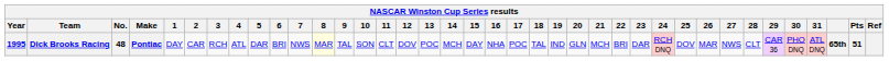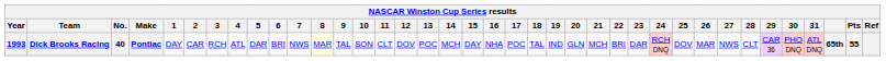 <table class="wikitable" style="text-align:center; font-size:75%">
 <tr>
 <th colspan=45><a href='#'>NASCAR Winston Cup Series</a> results</th>
 </tr>
 <tr>
 <th>Year</th>
 <th>Team</th>
 <th>No.</th>
 <th>Make</th>
 <th>1</th>
 <th>2</th>
 <th>3</th>
 <th>4</th>
 <th>5</th>
 <th>6</th>
 <th>7</th>
 <th>8</th>
 <th>9</th>
 <th>10</th>
 <th>11</th>
 <th>12</th>
 <th>13</th>
 <th>14</th>
 <th>15</th>
 <th>16</th>
 <th>17</th>
 <th>18</th>
 <th>19</th>
 <th>20</th>
 <th>21</th>
 <th>22</th>
 <th>23</th>
 <th>24</th>
 <th>25</th>
 <th>26</th>
 <th>27</th>
 <th>28</th>
 <th>29</th>
 <th>30</th>
 <th>31</th>
 <th></th>
 <th>Pts</th>
 <th>Ref</th>
 </tr>
 <tr>
-<th><a href='#'>1995</a></th>
+<th><a href='#'>1993</a></th>
 <th><a href='#'>Dick Brooks Racing</a></th>
-<th>48</th>
+<th>40</th>
 <th><a href='#'>Pontiac</a></th>
 <td><a href='#'>DAY</a></td>
 <td><a href='#'>CAR</a></td>
 <td><a href='#'>RCH</a></td>
 <td><a href='#'>ATL</a></td>
 <td><a href='#'>DAR</a></td>
 <td><a href='#'>BRI</a></td>
 <td><a href='#'>NWS</a></td>
 <td style="background: lightyellow;"><a href='#'>MAR</a></td>
 <td><a href='#'>TAL</a></td>
 <td><a href='#'>SON</a></td>
 <td><a href='#'>CLT</a></td>
 <td><a href='#'>DOV</a></td>
 <td><a href='#'>POC</a></td>
 <td><a href='#'>MCH</a></td>
 <td><a href='#'>DAY</a></td>
 <td><a href='#'>NHA</a></td>
 <td><a href='#'>POC</a></td>
 <td><a href='#'>TAL</a></td>
 <td><a href='#'>IND</a></td>
 <td><a href='#'>GLN</a></td>
 <td><a href='#'>MCH</a></td>
 <td><a href='#'>BRI</a></td>
 <td><a href='#'>DAR</a></td>
 <td style="background:#FFCFCF;"><a href='#'>RCH</a><br><small>DNQ</small></td>
 <td><a href='#'>DOV</a></td>
 <td><a href='#'>MAR</a></td>
 <td><a href='#'>NWS</a></td>
 <td><a href='#'>CLT</a></td>
 <td style="background:#EFCFFF;"><a href='#'>CAR</a><br><small>36</small></td>
 <td style="background:#FFCFCF;"><a href='#'>PHO</a><br><small>DNQ</small></td>
 <td style="background:#FFCFCF;"><a href='#'>ATL</a><br><small>DNQ</small></td>
 <th>65th</th>
-<th>51</th>
+<th>55</th>
 <th></th>
 </tr>
 </table>
